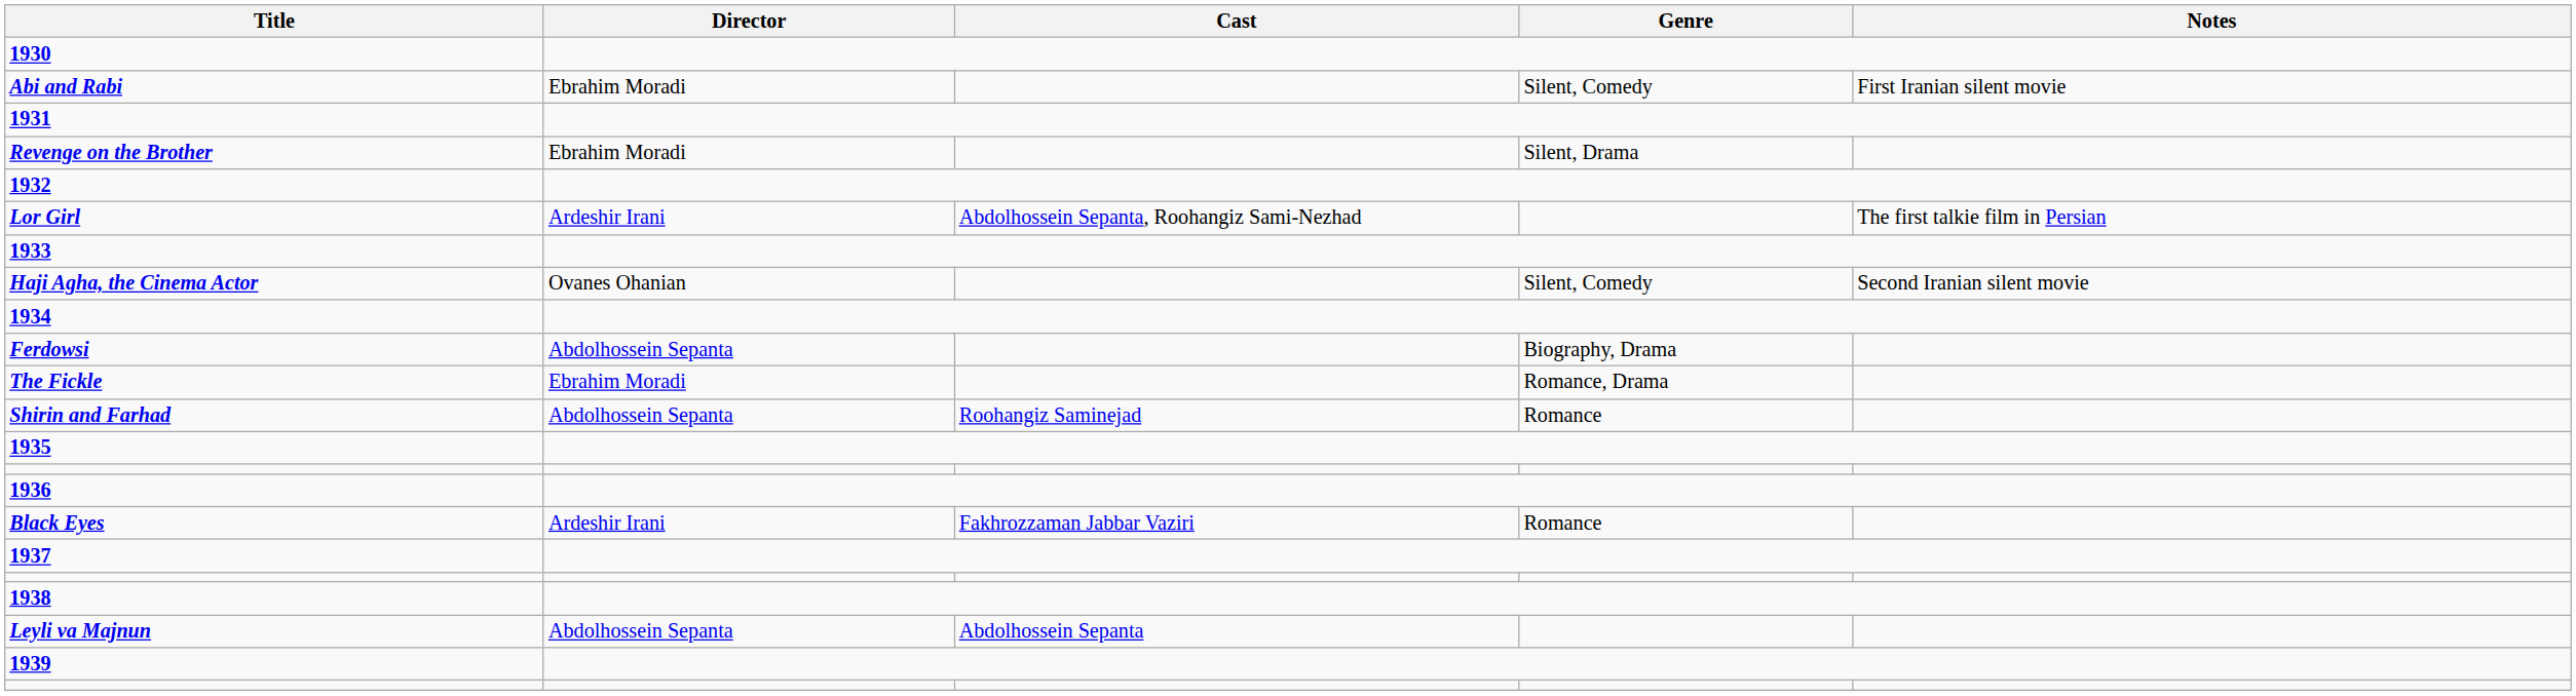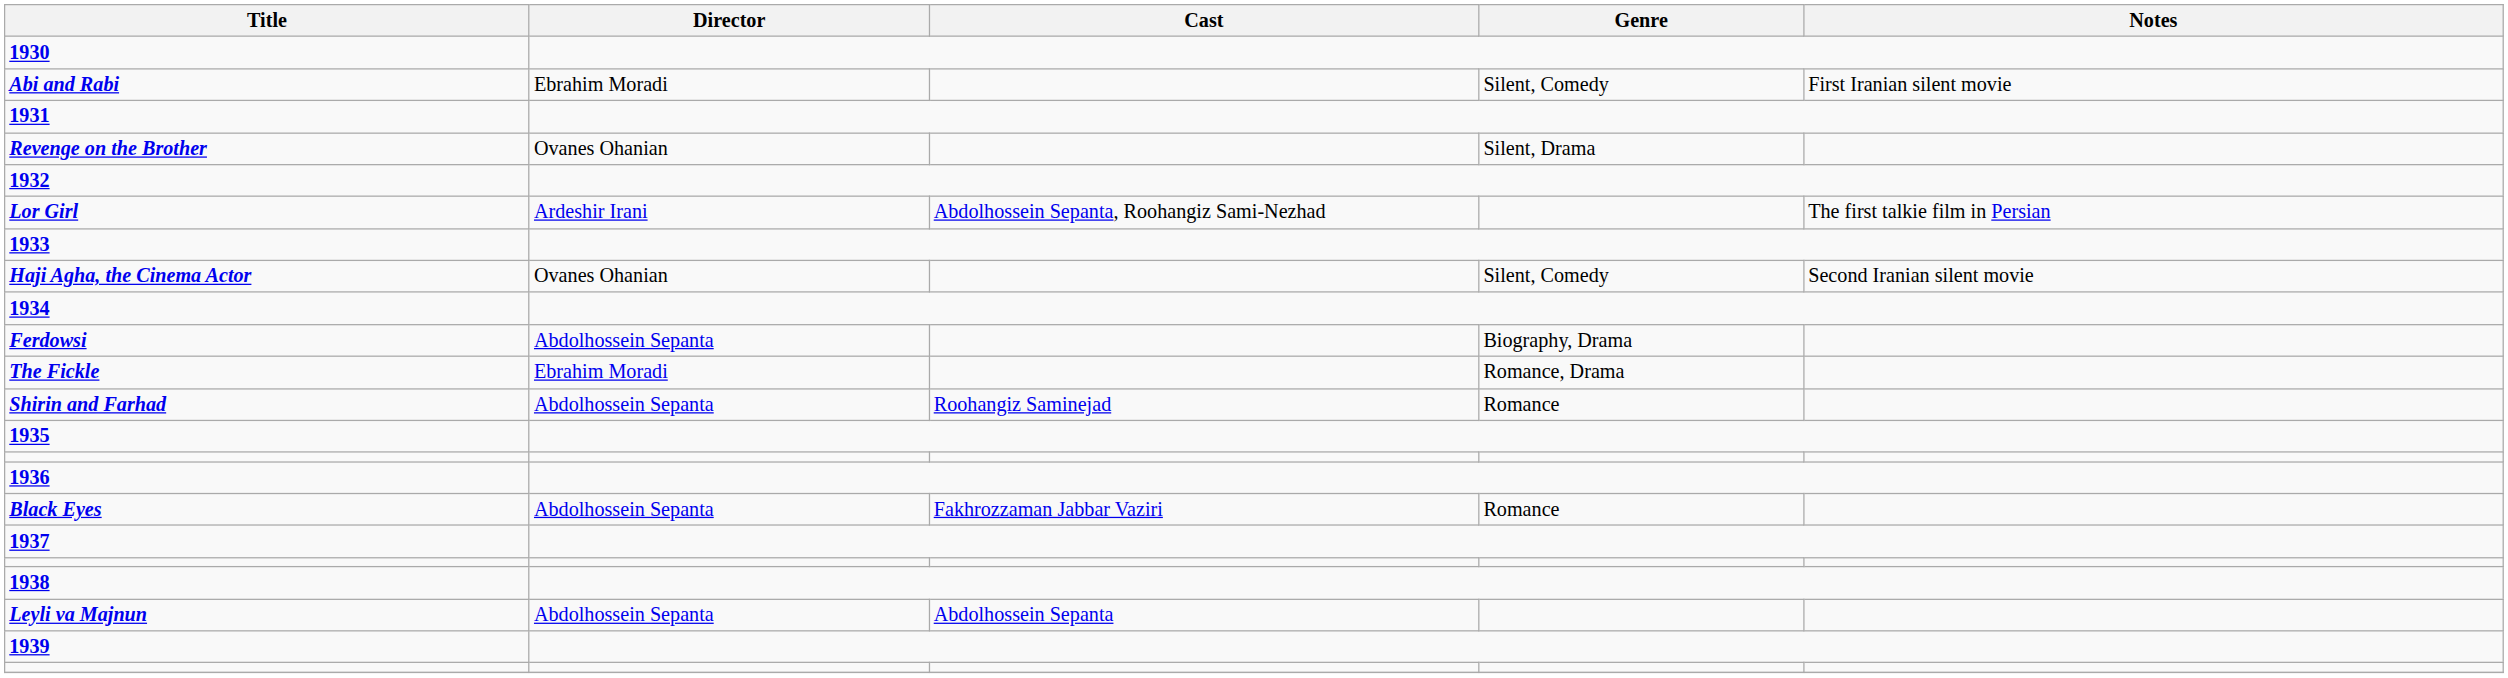 <table class="wikitable" width= "100%">
 <tr>
 <th width=21%>Title</th>
 <th width=16%>Director</th>
 <th width=22%>Cast</th>
 <th width=13%>Genre</th>
 <th width=28%>Notes</th>
 </tr>
 <tr>
 <td><strong><a href='#'>1930</a></strong></td>
 </tr>
 <tr>
 <td><strong><em><a href='#'>Abi and Rabi</a></em></strong></td>
 <td>Ebrahim Moradi</td>
 <td></td>
 <td>Silent, Comedy</td>
 <td>First Iranian silent movie</td>
 </tr>
 <tr>
 <td><strong><a href='#'>1931</a></strong></td>
 </tr>
 <tr>
 <td><strong><em><a href='#'>Revenge on the Brother</a></em></strong></td>
-<td>Ebrahim Moradi</td>
+<td>Ovanes Ohanian</td>
 <td></td>
 <td>Silent, Drama</td>
 <td></td>
 </tr>
 <tr>
 <td><strong><a href='#'>1932</a></strong></td>
 </tr>
 <tr>
 <td><strong><em><a href='#'>Lor Girl</a></em></strong></td>
 <td><a href='#'>Ardeshir Irani</a></td>
 <td><a href='#'>Abdolhossein Sepanta</a>, Roohangiz Sami-Nezhad</td>
 <td></td>
 <td>The first talkie film in <a href='#'>Persian</a></td>
 </tr>
 <tr +>
 <td><strong><a href='#'>1933</a></strong></td>
 </tr>
 <tr>
 <td><strong><em><a href='#'>Haji Agha, the Cinema Actor</a></em></strong></td>
 <td>Ovanes Ohanian</td>
 <td></td>
 <td>Silent, Comedy</td>
 <td>Second Iranian silent movie</td>
 </tr>
 <tr>
 <td><strong><a href='#'>1934</a></strong></td>
 </tr>
 <tr>
 <td><strong><em><a href='#'>Ferdowsi</a></em></strong></td>
 <td><a href='#'>Abdolhossein Sepanta</a></td>
 <td></td>
 <td>Biography, Drama</td>
 <td></td>
 </tr>
 <tr>
 <td><strong><em><a href='#'>The Fickle</a></em></strong></td>
 <td><a href='#'>Ebrahim Moradi</a></td>
 <td></td>
 <td>Romance, Drama</td>
 <td></td>
 </tr>
 <tr>
 <td><strong><em><a href='#'>Shirin and Farhad</a></em></strong></td>
 <td><a href='#'>Abdolhossein Sepanta</a></td>
 <td><a href='#'>Roohangiz Saminejad</a></td>
 <td>Romance</td>
 <td></td>
 </tr>
 <tr>
 <td><strong><a href='#'>1935</a></strong></td>
 </tr>
 <tr>
 <td></td>
 <td></td>
 <td></td>
 <td></td>
 <td></td>
 </tr>
 <tr>
 <td><strong><a href='#'>1936</a></strong></td>
 </tr>
 <tr>
 <td><strong><em><a href='#'>Black Eyes</a></em></strong></td>
-<td><a href='#'>Ardeshir Irani</a></td>
+<td><a href='#'>Abdolhossein Sepanta</a></td>
 <td><a href='#'>Fakhrozzaman Jabbar Vaziri</a></td>
 <td>Romance</td>
 <td></td>
 </tr>
 <tr>
 <td><strong><a href='#'>1937</a></strong></td>
 </tr>
 <tr>
 <td></td>
 <td></td>
 <td></td>
 <td></td>
 <td></td>
 </tr>
 <tr>
 <td><strong><a href='#'>1938</a></strong></td>
 </tr>
 <tr>
 <td><strong><em><a href='#'>Leyli va Majnun</a></em></strong></td>
 <td><a href='#'>Abdolhossein Sepanta</a></td>
 <td><a href='#'>Abdolhossein Sepanta</a></td>
 <td></td>
 <td></td>
 </tr>
 <tr>
 <td><strong><a href='#'>1939</a></strong></td>
 </tr>
 <tr>
 <td></td>
 <td></td>
 <td></td>
 <td></td>
 <td></td>
 </tr>
 <tr>
 </tr>
 </table>
